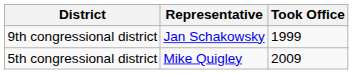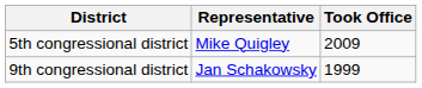 <table class="wikitable">
 <tr>
 <th>District</th>
 <th>Representative</th>
 <th>Took Office</th>
 </tr>
 <tr>
+<td>5th congressional district</td>
+<td><a href='#'>Mike Quigley</a></td>
+<td>2009</td>
+</tr>
+<tr>
 <td>9th congressional district</td>
 <td><a href='#'>Jan Schakowsky</a></td>
 <td>1999</td>
 </tr>
-<tr>
-<td>5th congressional district</td>
-<td><a href='#'>Mike Quigley</a></td>
-<td>2009</td>
-</tr>
 </table>
